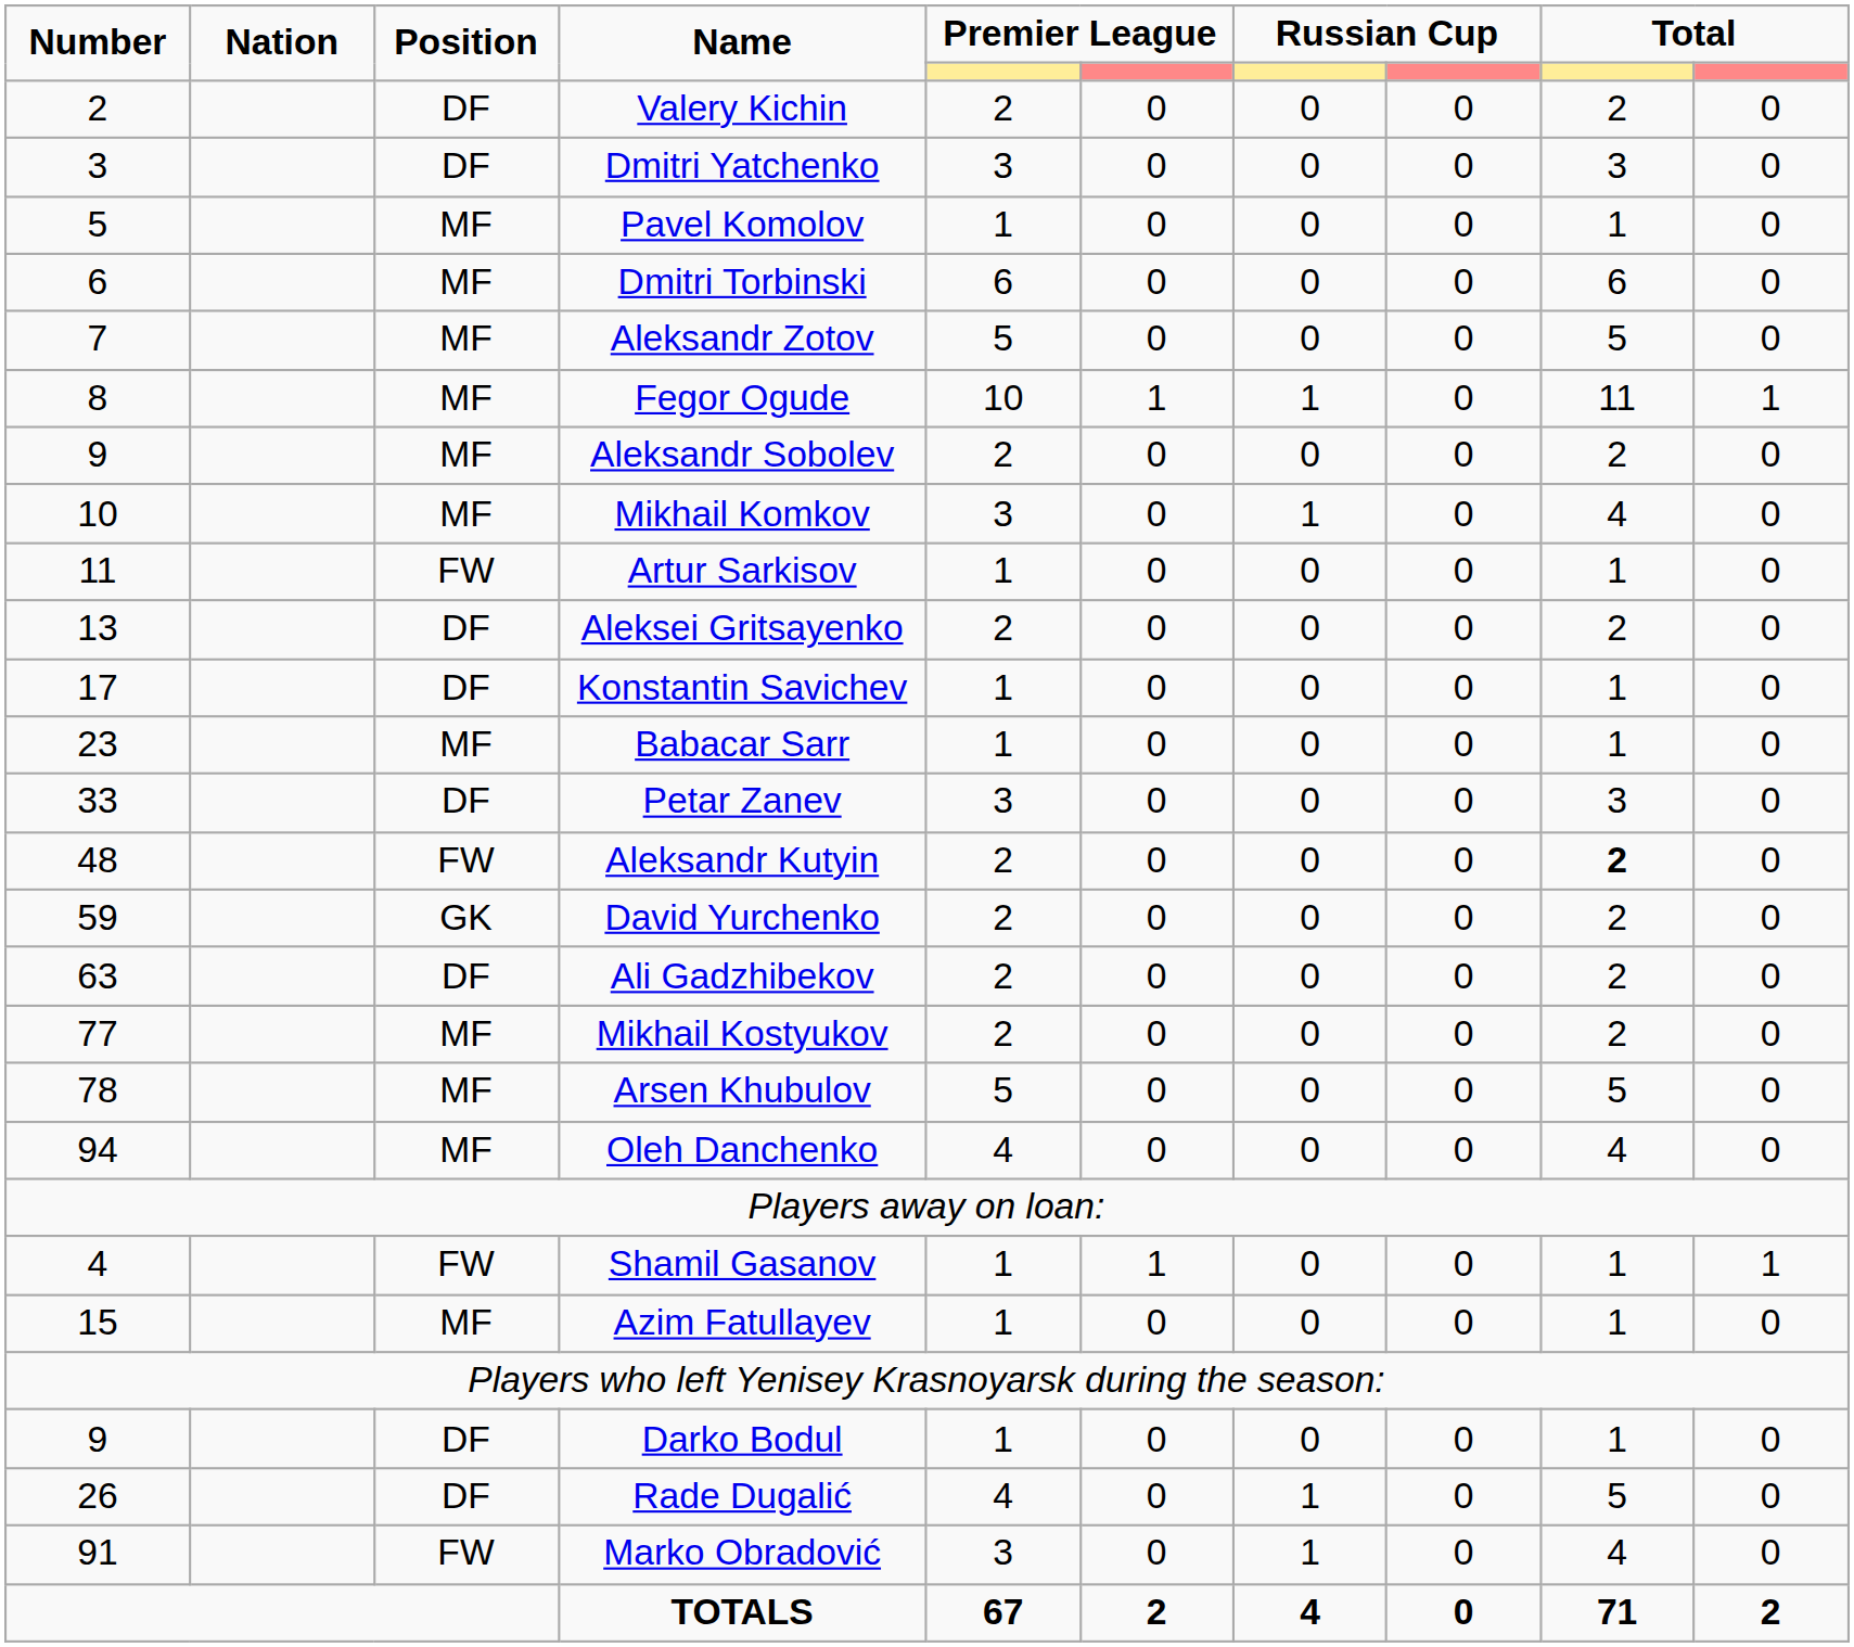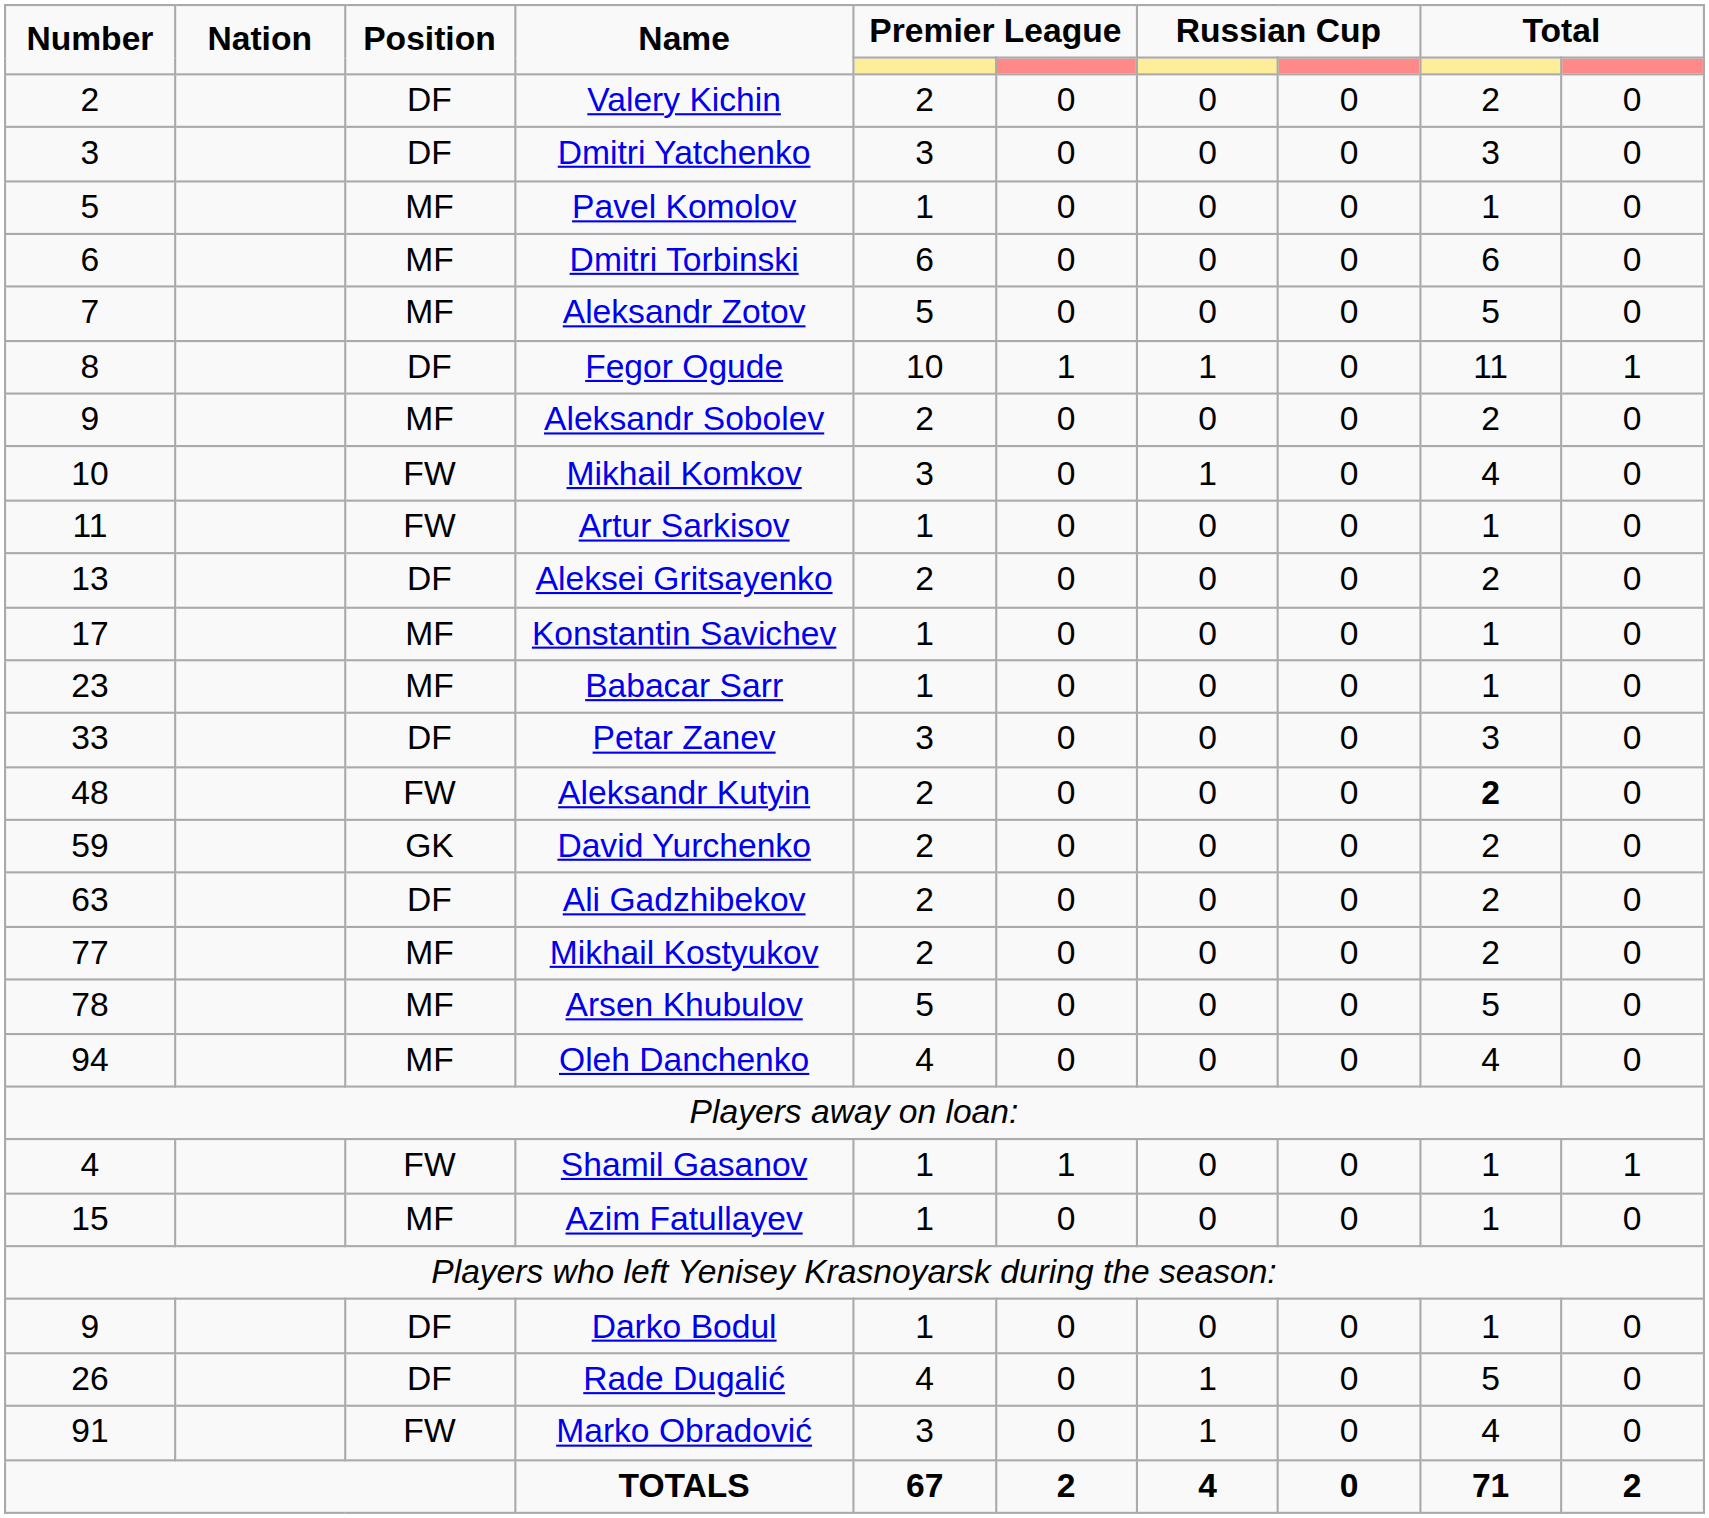 <table class="wikitable" style="font-size: 100%; text-align: center;">
 <tr>
 <td rowspan="2" width="10%" align="center"><strong>Number</strong></td>
 <td rowspan="2" width="10%" align="center"><strong>Nation</strong></td>
 <td rowspan="2" width="10%" align="center"><strong>Position</strong></td>
 <td rowspan="2" width="20%" align="center"><strong>Name</strong></td>
 <td colspan="2" align="center"><strong>Premier League</strong></td>
 <td colspan="2" align="center"><strong>Russian Cup</strong></td>
 <td colspan="2" align="center"><strong>Total</strong></td>
 </tr>
 <tr>
 <th width=60 style="background: #FFEE99"></th>
 <th width=60 style="background: #FF8888"></th>
 <th width=60 style="background: #FFEE99"></th>
 <th width=60 style="background: #FF8888"></th>
 <th width=60 style="background: #FFEE99"></th>
 <th width=60 style="background: #FF8888"></th>
 </tr>
 <tr>
 <td>2</td>
 <td></td>
 <td>DF</td>
 <td><a href='#'>Valery Kichin</a></td>
 <td>2</td>
 <td>0</td>
 <td>0</td>
 <td>0</td>
 <td>2</td>
 <td>0</td>
 </tr>
 <tr>
 <td>3</td>
 <td></td>
 <td>DF</td>
 <td><a href='#'>Dmitri Yatchenko</a></td>
 <td>3</td>
 <td>0</td>
 <td>0</td>
 <td>0</td>
 <td>3</td>
 <td>0</td>
 </tr>
 <tr>
 <td>5</td>
 <td></td>
 <td>MF</td>
 <td><a href='#'>Pavel Komolov</a></td>
 <td>1</td>
 <td>0</td>
 <td>0</td>
 <td>0</td>
 <td>1</td>
 <td>0</td>
 </tr>
 <tr>
 <td>6</td>
 <td></td>
 <td>MF</td>
 <td><a href='#'>Dmitri Torbinski</a></td>
 <td>6</td>
 <td>0</td>
 <td>0</td>
 <td>0</td>
 <td>6</td>
 <td>0</td>
 </tr>
 <tr>
 <td>7</td>
 <td></td>
 <td>MF</td>
 <td><a href='#'>Aleksandr Zotov</a></td>
 <td>5</td>
 <td>0</td>
 <td>0</td>
 <td>0</td>
 <td>5</td>
 <td>0</td>
 </tr>
 <tr>
 <td>8</td>
 <td></td>
-<td>MF</td>
+<td>DF</td>
 <td><a href='#'>Fegor Ogude</a></td>
 <td>10</td>
 <td>1</td>
 <td>1</td>
 <td>0</td>
 <td>11</td>
 <td>1</td>
 </tr>
 <tr>
 <td>9</td>
 <td></td>
 <td>MF</td>
 <td><a href='#'>Aleksandr Sobolev</a></td>
 <td>2</td>
 <td>0</td>
 <td>0</td>
 <td>0</td>
 <td>2</td>
 <td>0</td>
 </tr>
 <tr>
 <td>10</td>
 <td></td>
-<td>MF</td>
+<td>FW</td>
 <td><a href='#'>Mikhail Komkov</a></td>
 <td>3</td>
 <td>0</td>
 <td>1</td>
 <td>0</td>
 <td>4</td>
 <td>0</td>
 </tr>
 <tr>
 <td>11</td>
 <td></td>
 <td>FW</td>
 <td><a href='#'>Artur Sarkisov</a></td>
 <td>1</td>
 <td>0</td>
 <td>0</td>
 <td>0</td>
 <td>1</td>
 <td>0</td>
 </tr>
 <tr>
 <td>13</td>
 <td></td>
 <td>DF</td>
 <td><a href='#'>Aleksei Gritsayenko</a></td>
 <td>2</td>
 <td>0</td>
 <td>0</td>
 <td>0</td>
 <td>2</td>
 <td>0</td>
 </tr>
 <tr>
 <td>17</td>
 <td></td>
-<td>DF</td>
+<td>MF</td>
 <td><a href='#'>Konstantin Savichev</a></td>
 <td>1</td>
 <td>0</td>
 <td>0</td>
 <td>0</td>
 <td>1</td>
 <td>0</td>
 </tr>
 <tr>
 <td>23</td>
 <td></td>
 <td>MF</td>
 <td><a href='#'>Babacar Sarr</a></td>
 <td>1</td>
 <td>0</td>
 <td>0</td>
 <td>0</td>
 <td>1</td>
 <td>0</td>
 </tr>
 <tr>
 <td>33</td>
 <td></td>
 <td>DF</td>
 <td><a href='#'>Petar Zanev</a></td>
 <td>3</td>
 <td>0</td>
 <td>0</td>
 <td>0</td>
 <td>3</td>
 <td>0</td>
 </tr>
 <tr>
 <td>48</td>
 <td></td>
 <td>FW</td>
 <td><a href='#'>Aleksandr Kutyin</a></td>
 <td>2</td>
 <td>0</td>
 <td>0</td>
 <td>0</td>
 <td><strong>2</strong></td>
 <td>0</td>
 </tr>
 <tr>
 <td>59</td>
 <td></td>
 <td>GK</td>
 <td><a href='#'>David Yurchenko</a></td>
 <td>2</td>
 <td>0</td>
 <td>0</td>
 <td>0</td>
 <td>2</td>
 <td>0</td>
 </tr>
 <tr>
 <td>63</td>
 <td></td>
 <td>DF</td>
 <td><a href='#'>Ali Gadzhibekov</a></td>
 <td>2</td>
 <td>0</td>
 <td>0</td>
 <td>0</td>
 <td>2</td>
 <td>0</td>
 </tr>
 <tr>
 <td>77</td>
 <td></td>
 <td>MF</td>
 <td><a href='#'>Mikhail Kostyukov</a></td>
 <td>2</td>
 <td>0</td>
 <td>0</td>
 <td>0</td>
 <td>2</td>
 <td>0</td>
 </tr>
 <tr>
 <td>78</td>
 <td></td>
 <td>MF</td>
 <td><a href='#'>Arsen Khubulov</a></td>
 <td>5</td>
 <td>0</td>
 <td>0</td>
 <td>0</td>
 <td>5</td>
 <td>0</td>
 </tr>
 <tr>
 <td>94</td>
 <td></td>
 <td>MF</td>
 <td><a href='#'>Oleh Danchenko</a></td>
 <td>4</td>
 <td>0</td>
 <td>0</td>
 <td>0</td>
 <td>4</td>
 <td>0</td>
 </tr>
 <tr>
 <td colspan="13"><em>Players away on loan:</em></td>
 </tr>
 <tr>
 <td>4</td>
 <td></td>
 <td>FW</td>
 <td><a href='#'>Shamil Gasanov</a></td>
 <td>1</td>
 <td>1</td>
 <td>0</td>
 <td>0</td>
 <td>1</td>
 <td>1</td>
 </tr>
 <tr>
 <td>15</td>
 <td></td>
 <td>MF</td>
 <td><a href='#'>Azim Fatullayev</a></td>
 <td>1</td>
 <td>0</td>
 <td>0</td>
 <td>0</td>
 <td>1</td>
 <td>0</td>
 </tr>
 <tr>
 <td colspan="13"><em>Players who left Yenisey Krasnoyarsk during the season:</em></td>
 </tr>
 <tr>
 <td>9</td>
 <td></td>
 <td>DF</td>
 <td><a href='#'>Darko Bodul</a></td>
 <td>1</td>
 <td>0</td>
 <td>0</td>
 <td>0</td>
 <td>1</td>
 <td>0</td>
 </tr>
 <tr>
 <td>26</td>
 <td></td>
 <td>DF</td>
 <td><a href='#'>Rade Dugalić</a></td>
 <td>4</td>
 <td>0</td>
 <td>1</td>
 <td>0</td>
 <td>5</td>
 <td>0</td>
 </tr>
 <tr>
 <td>91</td>
 <td></td>
 <td>FW</td>
 <td><a href='#'>Marko Obradović</a></td>
 <td>3</td>
 <td>0</td>
 <td>1</td>
 <td>0</td>
 <td>4</td>
 <td>0</td>
 </tr>
 <tr>
 <td colspan="3"></td>
 <td><strong>TOTALS</strong></td>
 <td><strong>67</strong></td>
 <td><strong>2</strong></td>
 <td><strong>4</strong></td>
 <td><strong>0</strong></td>
 <td><strong>71</strong></td>
 <td><strong>2</strong></td>
 </tr>
 </table>
